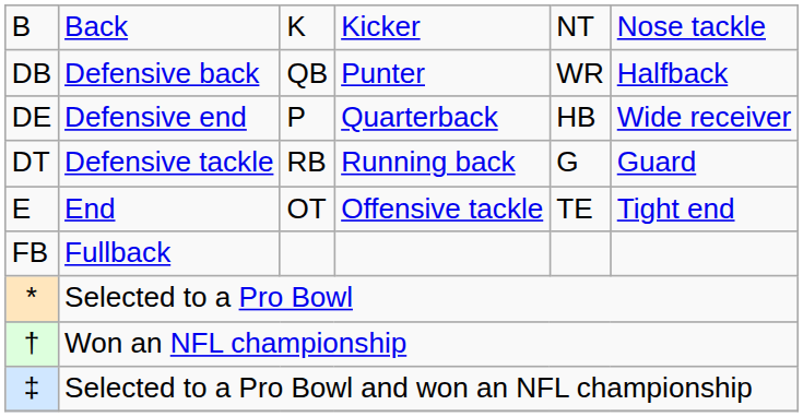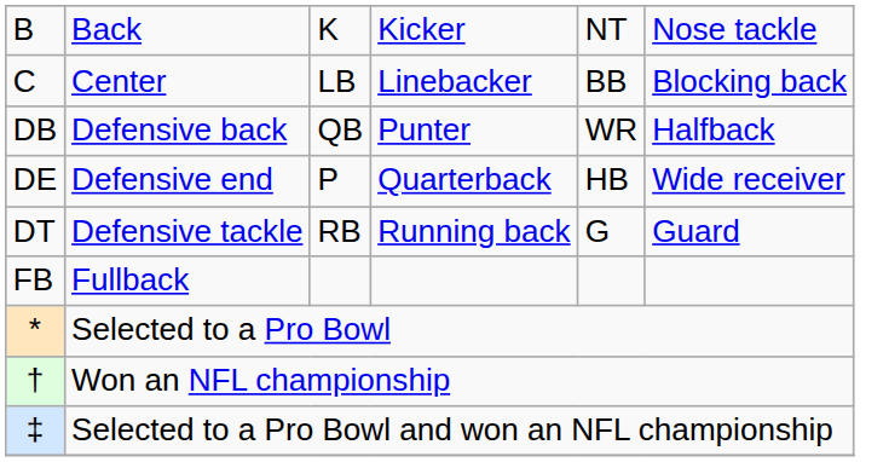 <table class="wikitable">
 <tr>
 <td>B</td>
 <td><a href='#'>Back</a></td>
 <td>K</td>
 <td><a href='#'>Kicker</a></td>
 <td>NT</td>
 <td><a href='#'>Nose tackle</a></td>
+</tr>
+<tr>
+<td>C</td>
+<td><a href='#'>Center</a></td>
+<td>LB</td>
+<td><a href='#'>Linebacker</a></td>
+<td>BB</td>
+<td><a href='#'>Blocking back</a></td>
 </tr>
 <tr>
 <td>DB</td>
 <td><a href='#'>Defensive back</a></td>
 <td>QB</td>
 <td><a href='#'>Punter</a></td>
 <td>WR</td>
 <td><a href='#'>Halfback</a></td>
 </tr>
 <tr>
 <td>DE</td>
 <td><a href='#'>Defensive end</a></td>
 <td>P</td>
 <td><a href='#'>Quarterback</a></td>
 <td>HB</td>
 <td><a href='#'>Wide receiver</a></td>
 </tr>
 <tr>
 <td>DT</td>
 <td><a href='#'>Defensive tackle</a></td>
 <td>RB</td>
 <td><a href='#'>Running back</a></td>
 <td>G</td>
 <td><a href='#'>Guard</a></td>
 </tr>
 <tr>
-<td>E</td>
-<td><a href='#'>End</a></td>
-<td>OT</td>
-<td><a href='#'>Offensive tackle</a></td>
-<td>TE</td>
-<td><a href='#'>Tight end</a></td>
-</tr>
-<tr>
 <td>FB</td>
 <td><a href='#'>Fullback</a></td>
 <td></td>
 <td></td>
 <td></td>
 <td></td>
 </tr>
 <tr>
 <td style="background-color:#FFE6BD" align="center">*</td>
 <td colspan="5">Selected to a <a href='#'>Pro Bowl</a></td>
 </tr>
 <tr>
 <td style="background-color:#DDFFDD" align="center">†</td>
 <td colspan="5">Won an <a href='#'>NFL championship</a></td>
 </tr>
 <tr>
 <td style="background-color:#D0E7FF" align="center">‡</td>
 <td colspan="5">Selected to a Pro Bowl and won an NFL championship</td>
 </tr>
 <tr>
 </tr>
 </table>
